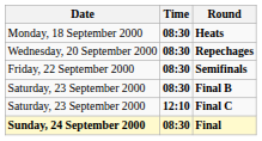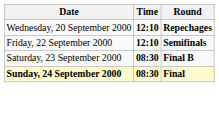 <table class="wikitable">
 <tr>
 <th>Date</th>
 <th>Time</th>
 <th>Round</th>
 </tr>
 <tr>
-<td>Monday, 18 September 2000</td>
-<td><strong>08:30</strong></td>
-<td><strong>Heats</strong></td>
-</tr>
-<tr>
 <td>Wednesday, 20 September 2000</td>
-<td><strong>08:30</strong></td>
+<td><strong>12:10</strong></td>
 <td><strong>Repechages</strong></td>
 </tr>
 <tr>
 <td>Friday, 22 September 2000</td>
-<td><strong>08:30</strong></td>
+<td><strong>12:10</strong></td>
 <td><strong>Semifinals</strong></td>
 </tr>
 <tr>
 <td>Saturday, 23 September 2000</td>
 <td><strong>08:30</strong></td>
 <td><strong>Final B</strong></td>
 </tr>
 <tr>
-<td>Saturday, 23 September 2000</td>
-<td><strong>12:10</strong></td>
-<td><strong>Final C</strong></td>
-</tr>
-<tr>
 <td style=background:lemonchiffon><strong>Sunday, 24 September 2000</strong></td>
 <td style=background:lemonchiffon><strong>08:30</strong></td>
 <td style=background:lemonchiffon><strong>Final</strong></td>
 </tr>
 </table>
